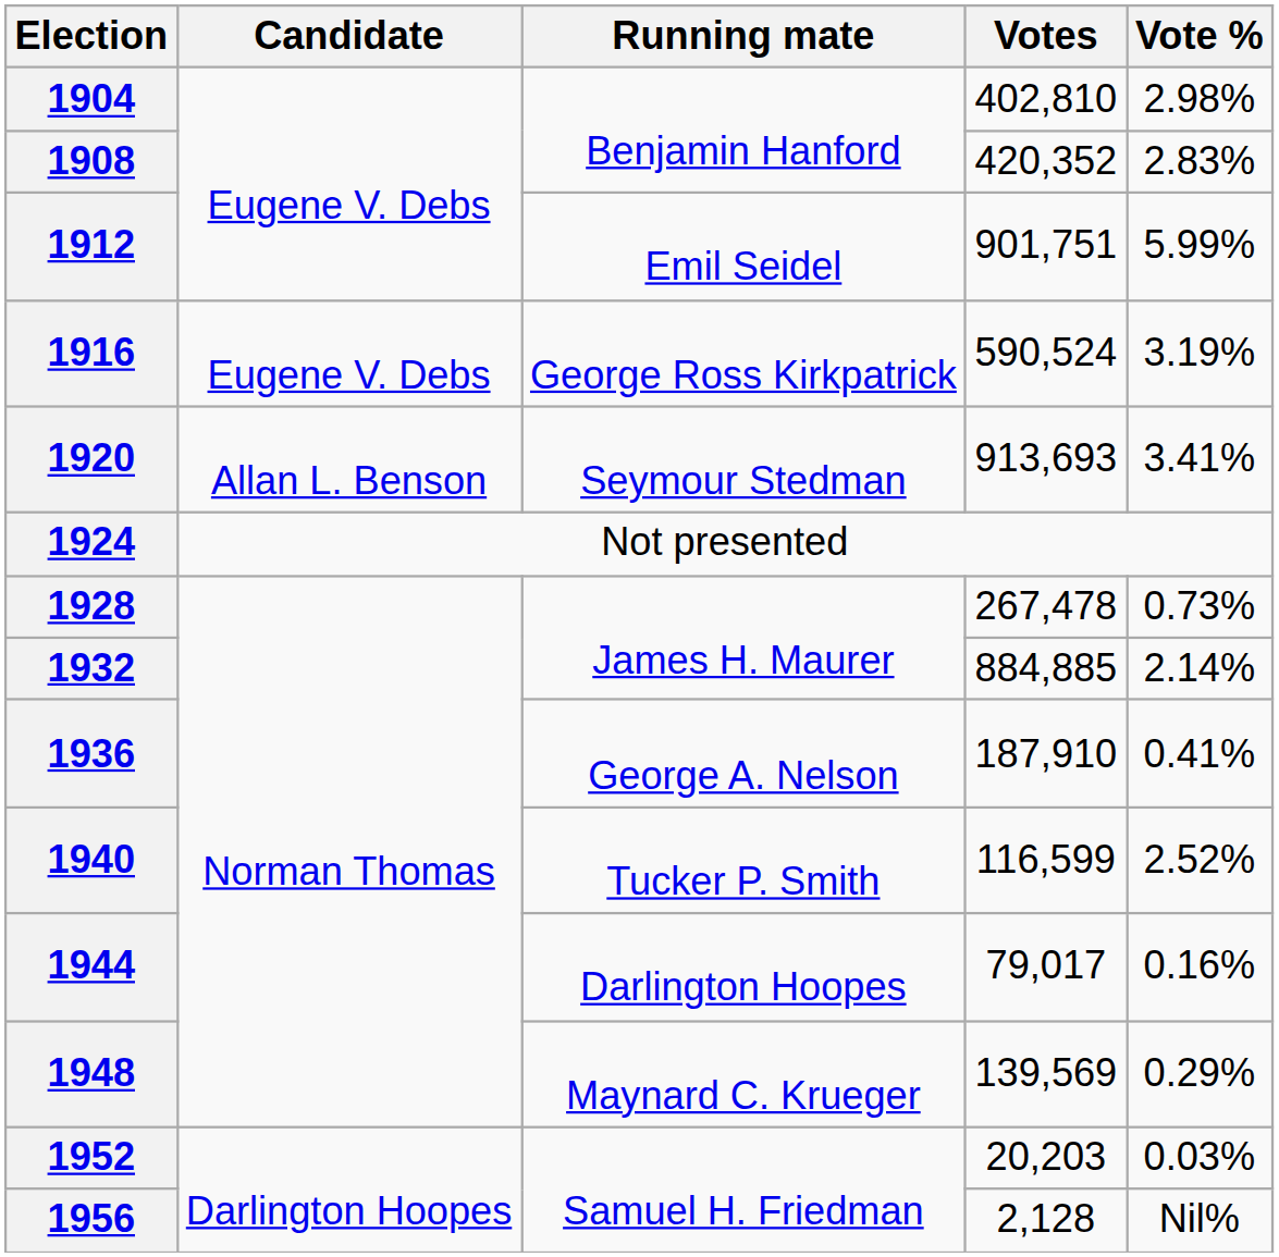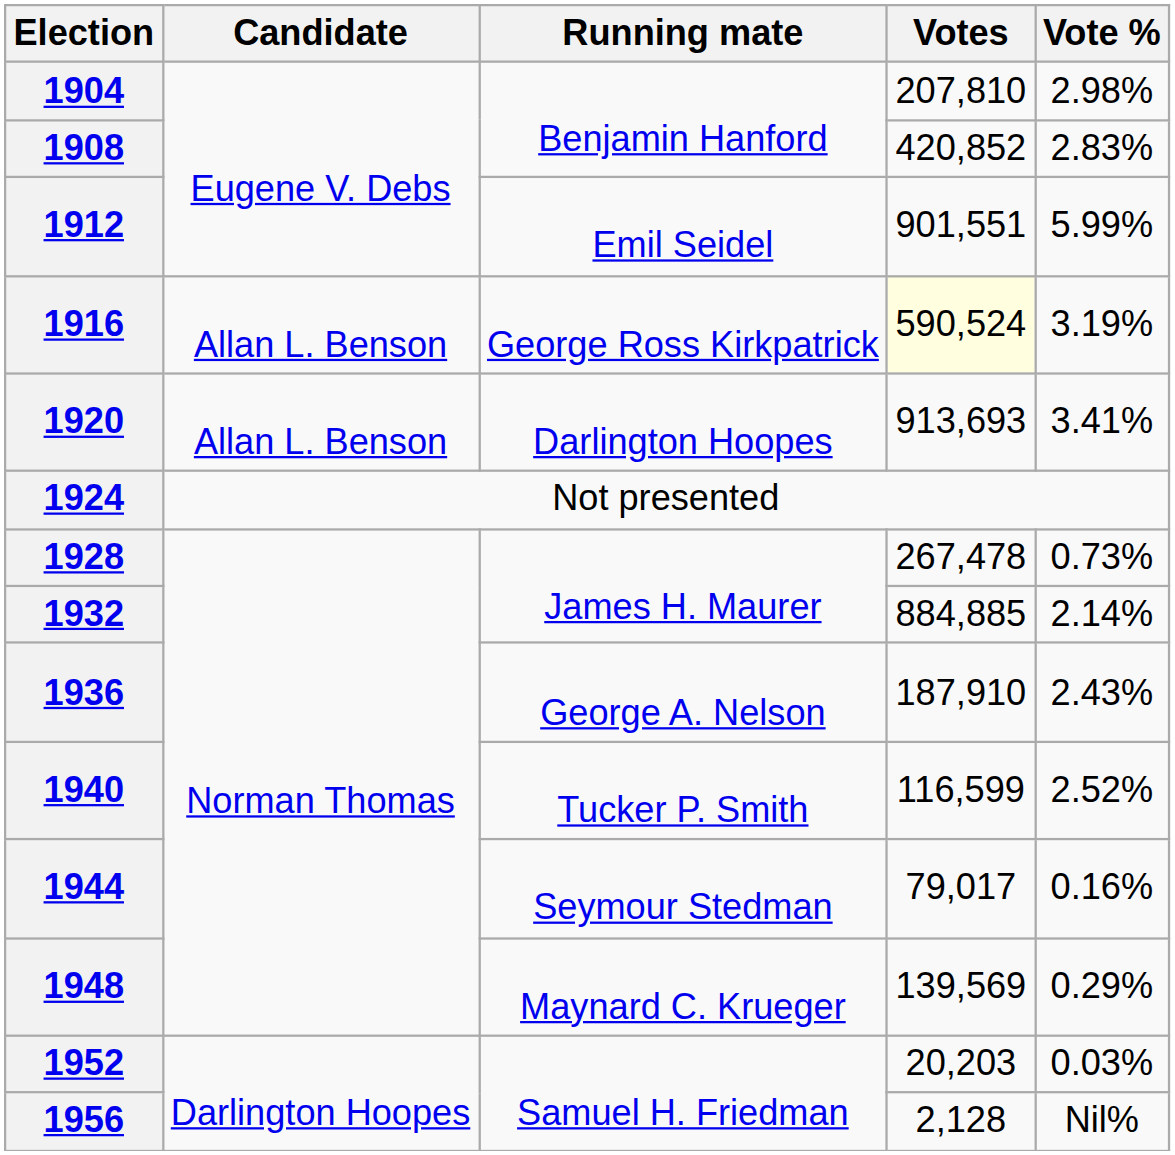 <table class="sortable wikitable" style="text-align:center">
 <tr>
 <th>Election</th>
 <th>Candidate</th>
 <th>Running mate</th>
 <th>Votes</th>
 <th>Vote %</th>
 </tr>
 <tr>
 <th><a href='#'>1904</a></th>
 <td rowspan="3"><br><a href='#'>Eugene V. Debs</a></td>
 <td rowspan="2"><br><a href='#'>Benjamin Hanford</a></td>
-<td align="center">402,810</td>
+<td align="center">207,810</td>
 <td align="center">2.98%</td>
 </tr>
 <tr>
 <th><a href='#'>1908</a></th>
-<td align="center">420,352</td>
+<td align="center">420,852</td>
 <td align="center">2.83%</td>
 </tr>
 <tr>
 <th><a href='#'>1912</a></th>
 <td><br><a href='#'>Emil Seidel</a></td>
-<td align="center">901,751</td>
+<td align="center">901,551</td>
 <td align="center">5.99%</td>
 </tr>
 <tr>
 <th><a href='#'>1916</a></th>
-<td><br><a href='#'>Eugene V. Debs</a></td>
+<td><br><a href='#'>Allan L. Benson</a></td>
 <td><br><a href='#'>George Ross Kirkpatrick</a></td>
-<td align="center">590,524</td>
+<td align="center" style="background: lightyellow;">590,524</td>
 <td align="center">3.19%</td>
 </tr>
 <tr>
 <th><a href='#'>1920</a></th>
 <td><br><a href='#'>Allan L. Benson</a></td>
-<td><br><a href='#'>Seymour Stedman</a></td>
+<td><br><a href='#'>Darlington Hoopes</a></td>
 <td align="center">913,693</td>
 <td align="center">3.41%</td>
 </tr>
 <tr>
 <th><a href='#'>1924</a></th>
 <td colspan="5" align="center">Not presented</td>
 </tr>
 <tr>
 <th><a href='#'>1928</a></th>
 <td rowspan="6"><br><a href='#'>Norman Thomas</a></td>
 <td rowspan="2"><br><a href='#'>James H. Maurer</a></td>
 <td align="center">267,478</td>
 <td align="center">0.73%</td>
 </tr>
 <tr>
 <th><a href='#'>1932</a></th>
 <td align="center">884,885</td>
 <td align="center">2.14%</td>
 </tr>
 <tr>
 <th><a href='#'>1936</a></th>
 <td><br><a href='#'>George A. Nelson</a></td>
 <td align="center">187,910</td>
-<td align="center">0.41%</td>
+<td align="center">2.43%</td>
 </tr>
 <tr>
 <th><a href='#'>1940</a></th>
 <td><br><a href='#'>Tucker P. Smith</a></td>
 <td align="center">116,599</td>
 <td align="center">2.52%</td>
 </tr>
 <tr>
 <th><a href='#'>1944</a></th>
-<td><br><a href='#'>Darlington Hoopes</a></td>
+<td><br><a href='#'>Seymour Stedman</a></td>
 <td align="center">79,017</td>
 <td align="center">0.16%</td>
 </tr>
 <tr>
 <th><a href='#'>1948</a></th>
 <td><br><a href='#'>Maynard C. Krueger</a></td>
 <td align="center">139,569</td>
 <td align="center">0.29%</td>
 </tr>
 <tr>
 <th><a href='#'>1952</a></th>
 <td rowspan="2"><br><a href='#'>Darlington Hoopes</a></td>
 <td rowspan="2"><br><a href='#'>Samuel H. Friedman</a></td>
 <td align="center">20,203</td>
 <td align="center">0.03%</td>
 </tr>
 <tr>
 <th><a href='#'>1956</a></th>
 <td align="center">2,128</td>
 <td align="center">Nil%</td>
 </tr>
 </table>
